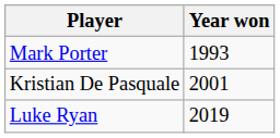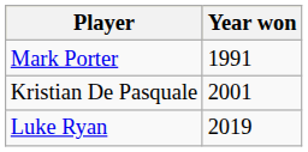 <table class="wikitable">
 <tr style="background:#bdb76b;">
 <th>Player</th>
 <th>Year won</th>
 </tr>
 <tr>
 <td><a href='#'>Mark Porter</a></td>
-<td>1993</td>
+<td>1991</td>
 </tr>
 <tr>
 <td>Kristian De Pasquale</td>
 <td>2001</td>
 </tr>
 <tr>
 <td><a href='#'>Luke Ryan</a></td>
 <td>2019</td>
 </tr>
 </table>
